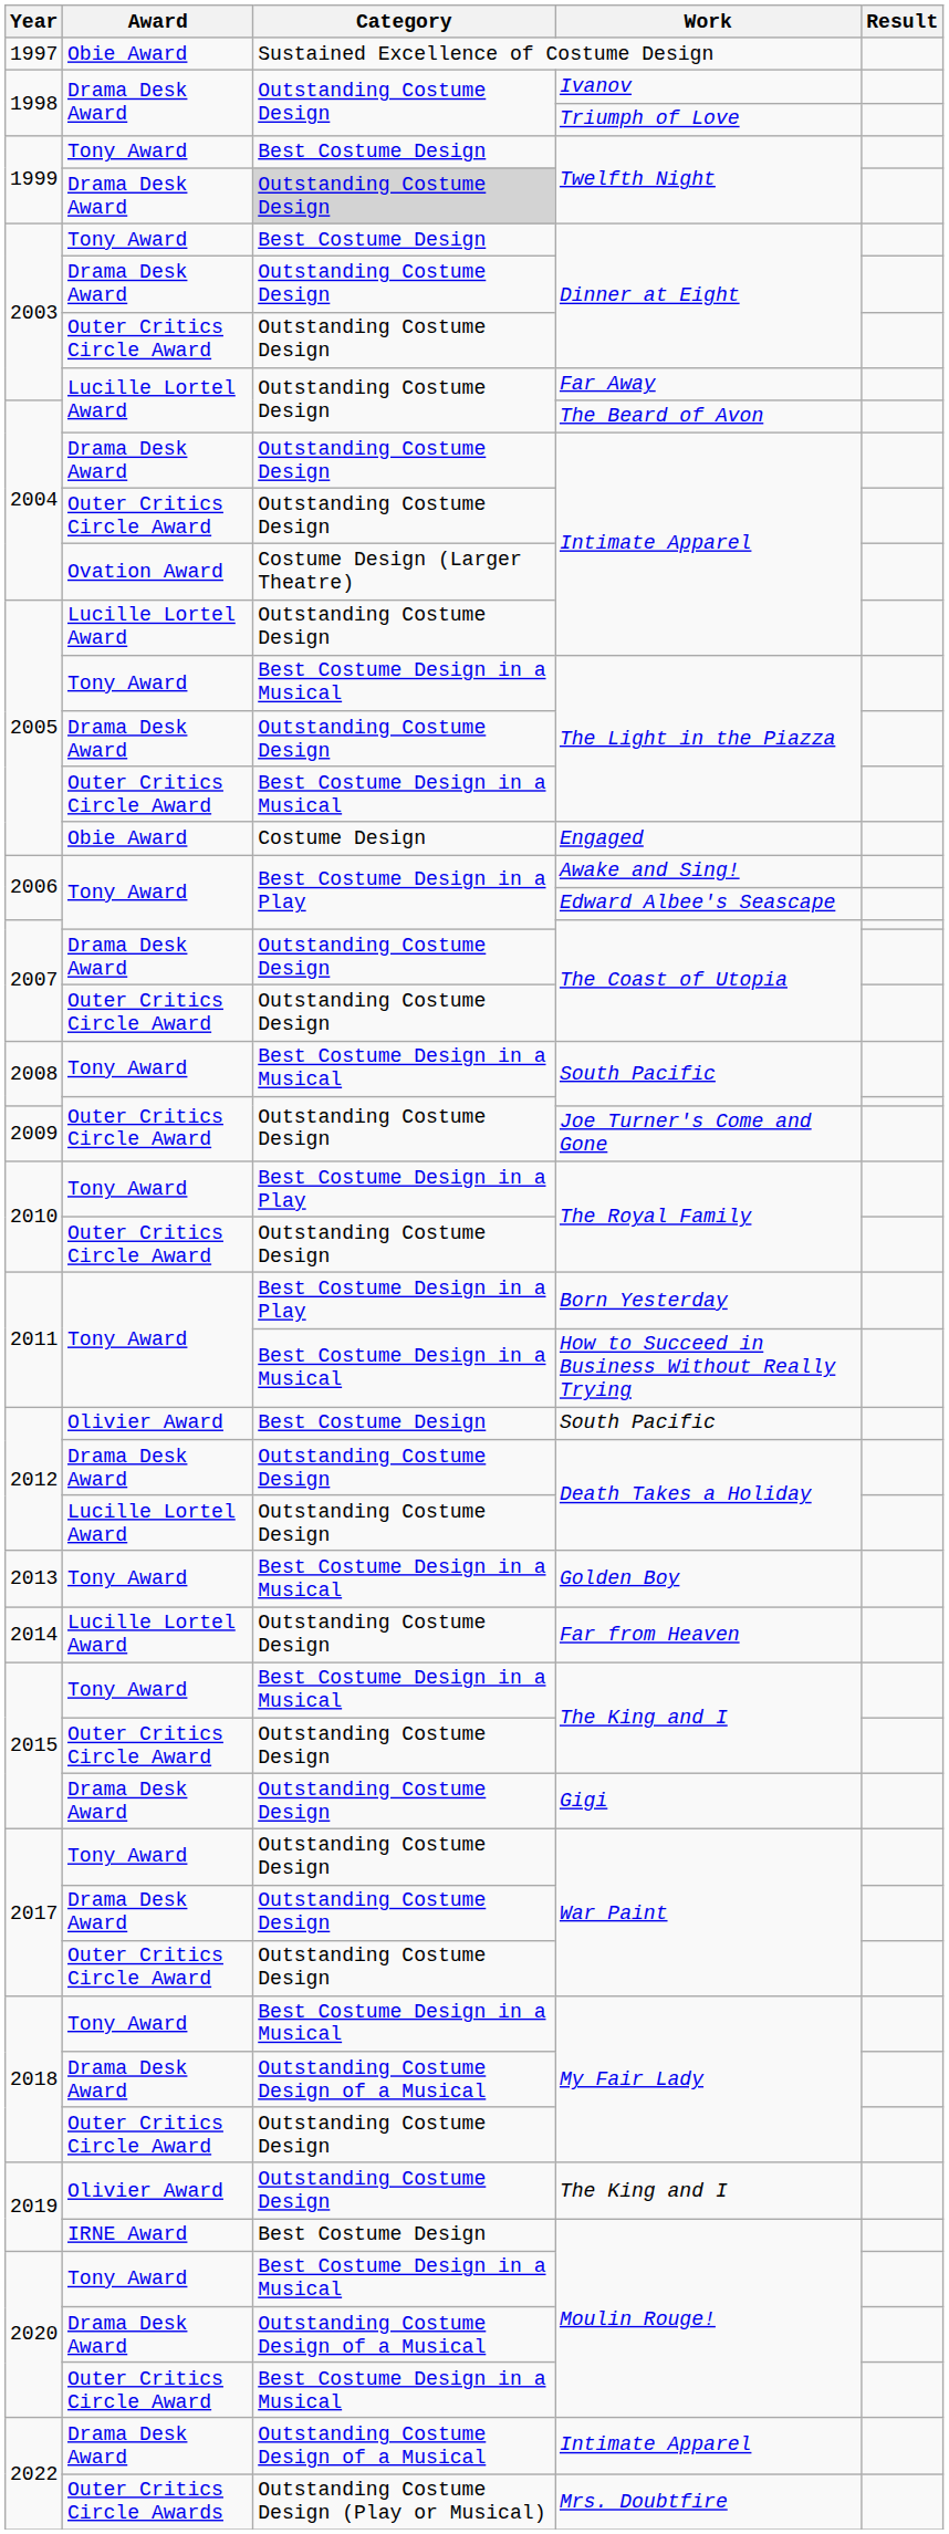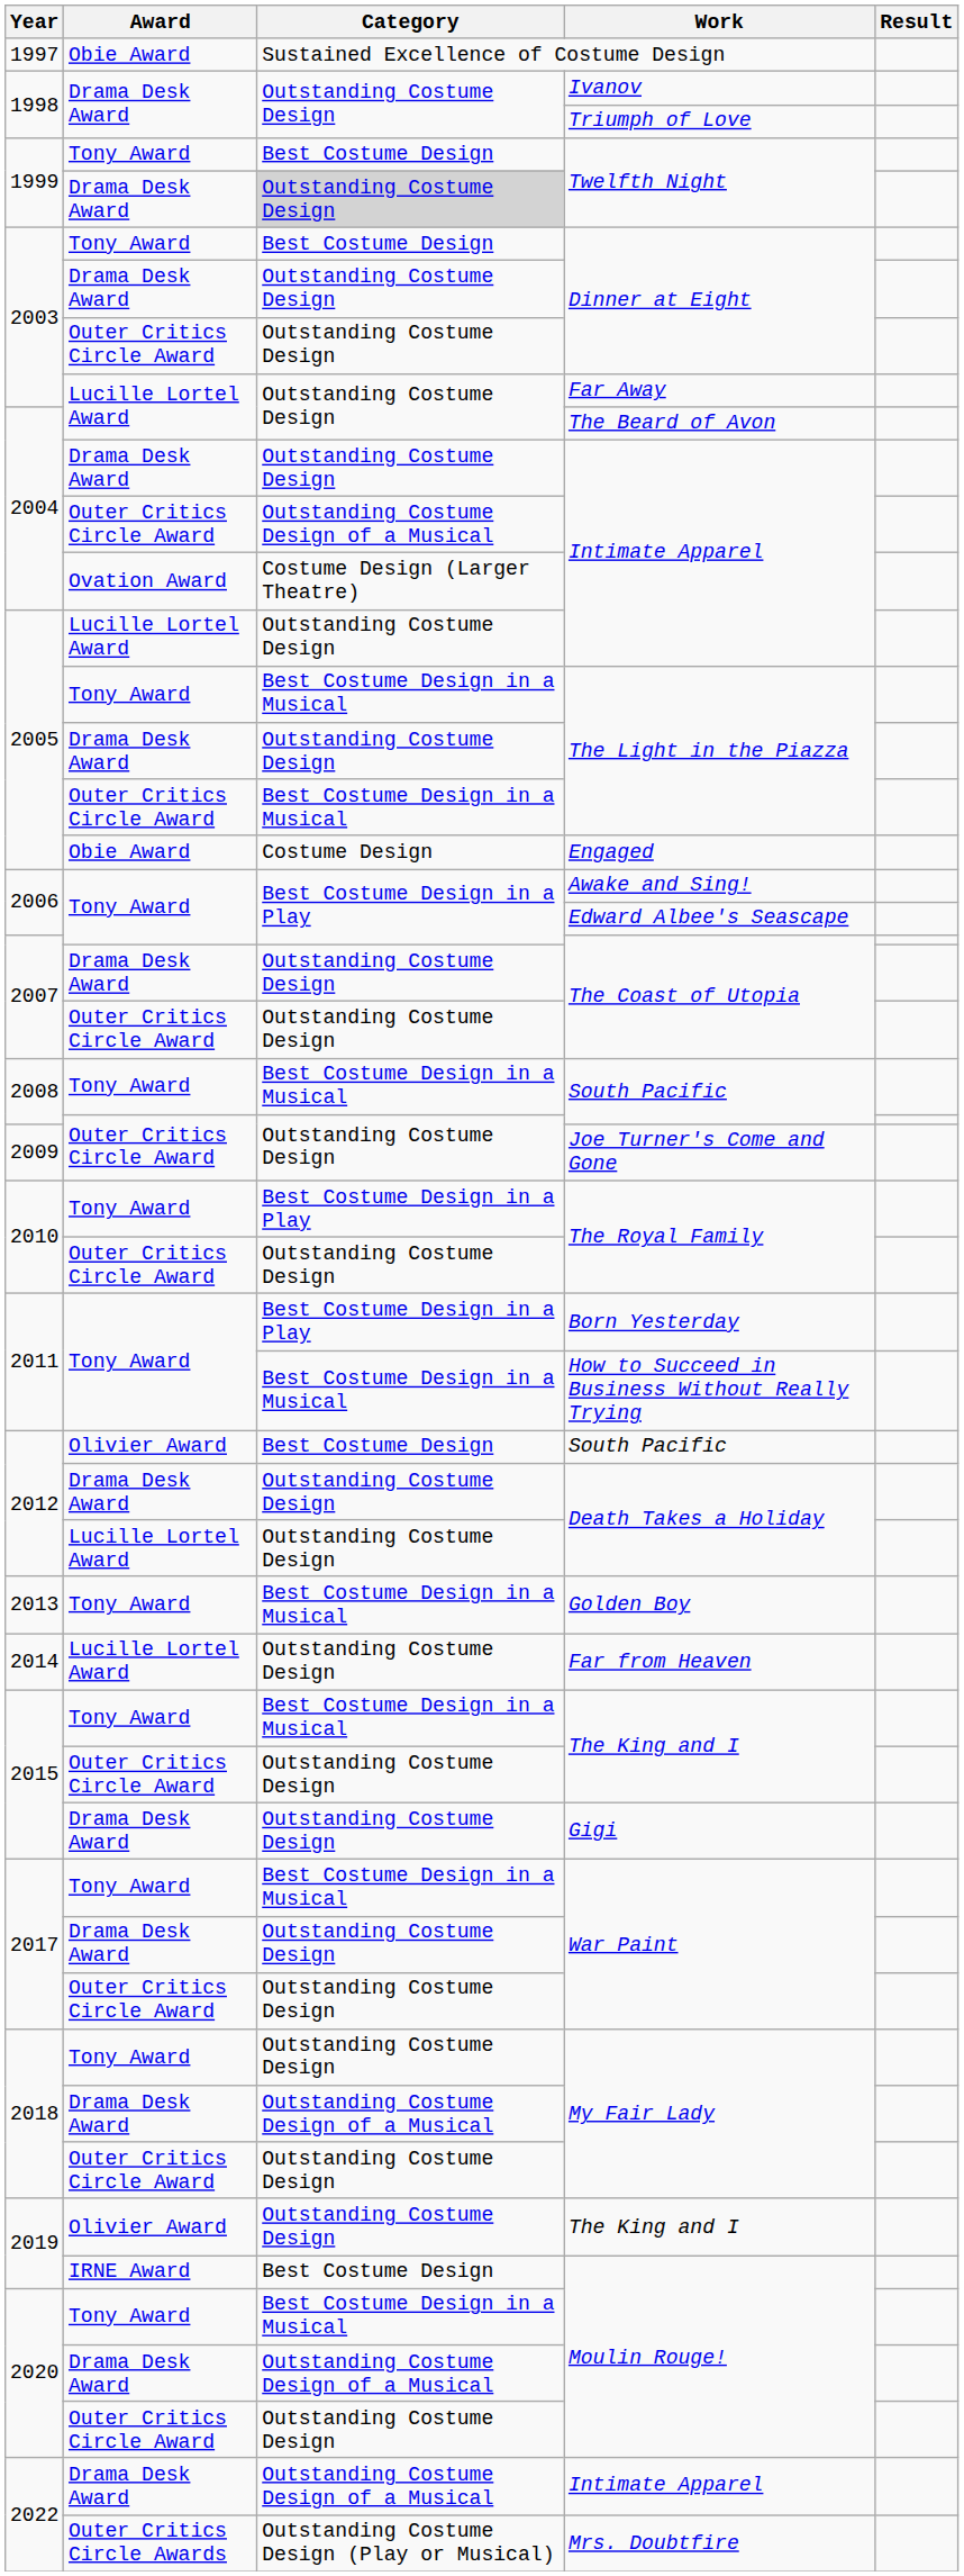 <table class="wikitable">
 <tr>
 <th>Year</th>
 <th>Award</th>
 <th>Category</th>
 <th>Work</th>
 <th>Result</th>
 </tr>
 <tr>
 <td>1997</td>
 <td><a href='#'>Obie Award</a></td>
 <td colspan="2">Sustained Excellence of Costume Design</td>
 <td></td>
 </tr>
 <tr>
 <td rowspan="2">1998</td>
 <td rowspan="2"><a href='#'>Drama Desk Award</a></td>
 <td rowspan="2"><a href='#'>Outstanding Costume Design</a></td>
 <td><a href='#'><em>Ivanov</em></a></td>
 <td></td>
 </tr>
 <tr>
 <td><a href='#'><em>Triumph of Love</em></a></td>
 <td></td>
 </tr>
 <tr>
 <td rowspan="2">1999</td>
 <td><a href='#'>Tony Award</a></td>
 <td><a href='#'>Best Costume Design</a></td>
 <td rowspan="2"><em><a href='#'>Twelfth Night</a></em></td>
 <td></td>
 </tr>
 <tr>
 <td><a href='#'>Drama Desk Award</a></td>
 <td style="background: lightgrey;"><a href='#'>Outstanding Costume Design</a></td>
 <td></td>
 </tr>
 <tr>
 <td rowspan="4">2003</td>
 <td><a href='#'>Tony Award</a></td>
 <td><a href='#'>Best Costume Design</a></td>
 <td rowspan="3"><em><a href='#'>Dinner at Eight</a></em></td>
 <td></td>
 </tr>
 <tr>
 <td><a href='#'>Drama Desk Award</a></td>
 <td><a href='#'>Outstanding Costume Design</a></td>
 <td></td>
 </tr>
 <tr>
 <td><a href='#'>Outer Critics Circle Award</a></td>
 <td Outstanding Costume Design>Outstanding Costume Design</td>
 <td></td>
 </tr>
 <tr>
 <td rowspan="2"><a href='#'>Lucille Lortel Award</a></td>
 <td rowspan="2">Outstanding Costume Design</td>
 <td><a href='#'><em>Far Away</em></a></td>
 <td></td>
 </tr>
 <tr>
 <td rowspan="4">2004</td>
 <td><em><a href='#'>The Beard of Avon</a></em></td>
 <td></td>
 </tr>
 <tr>
 <td><a href='#'>Drama Desk Award</a></td>
 <td><a href='#'>Outstanding Costume Design</a></td>
 <td rowspan="4"><a href='#'><em>Intimate Apparel</em></a></td>
 <td></td>
 </tr>
 <tr>
 <td><a href='#'>Outer Critics Circle Award</a></td>
-<td Outstanding Costume Design>Outstanding Costume Design</td>
+<td><a href='#'>Outstanding Costume Design of a Musical</a></td>
 <td></td>
 </tr>
 <tr>
 <td><a href='#'>Ovation Award</a></td>
 <td>Costume Design (Larger Theatre)</td>
 <td></td>
 </tr>
 <tr>
 <td rowspan="5">2005</td>
 <td><a href='#'>Lucille Lortel Award</a></td>
 <td Outstanding Costume Design>Outstanding Costume Design</td>
 <td></td>
 </tr>
 <tr>
 <td><a href='#'>Tony Award</a></td>
 <td><a href='#'>Best Costume Design in a Musical</a></td>
 <td rowspan="3"><em><a href='#'>The Light in the Piazza</a></em></td>
 <td></td>
 </tr>
 <tr>
 <td><a href='#'>Drama Desk Award</a></td>
 <td><a href='#'>Outstanding Costume Design</a></td>
 <td></td>
 </tr>
 <tr>
 <td><a href='#'>Outer Critics Circle Award</a></td>
 <td><a href='#'>Best Costume Design in a Musical</a></td>
 <td></td>
 </tr>
 <tr>
 <td><a href='#'>Obie Award</a></td>
 <td>Costume Design</td>
 <td><a href='#'><em>Engaged</em></a></td>
 <td></td>
 </tr>
 <tr>
 <td rowspan="2">2006</td>
 <td rowspan="3"><a href='#'>Tony Award</a></td>
 <td rowspan="3"><a href='#'>Best Costume Design in a Play</a></td>
 <td><em><a href='#'>Awake and Sing!</a></em></td>
 <td></td>
 </tr>
 <tr>
 <td><em><a href='#'>Edward Albee's Seascape</a></em></td>
 <td></td>
 </tr>
 <tr>
 <td rowspan="3">2007</td>
 <td rowspan="3"><em><a href='#'>The Coast of Utopia</a></em></td>
 <td></td>
 </tr>
 <tr>
 <td><a href='#'>Drama Desk Award</a></td>
 <td><a href='#'>Outstanding Costume Design</a></td>
 <td></td>
 </tr>
 <tr>
 <td><a href='#'>Outer Critics Circle Award</a></td>
 <td Outstanding Costume Design>Outstanding Costume Design</td>
 <td></td>
 </tr>
 <tr>
 <td rowspan="2">2008</td>
 <td><a href='#'>Tony Award</a></td>
 <td><a href='#'>Best Costume Design in a Musical</a></td>
 <td rowspan="2"><em><a href='#'>South Pacific</a></em></td>
 <td></td>
 </tr>
 <tr>
 <td rowspan="2"><a href='#'>Outer Critics Circle Award</a></td>
 <td rowspan="2">Outstanding Costume Design</td>
 <td></td>
 </tr>
 <tr>
 <td>2009</td>
 <td><em><a href='#'>Joe Turner's Come and Gone</a></em></td>
 <td></td>
 </tr>
 <tr>
 <td rowspan="2">2010</td>
 <td><a href='#'>Tony Award</a></td>
 <td><a href='#'>Best Costume Design in a Play</a></td>
 <td rowspan="2"><em><a href='#'>The Royal Family</a></em></td>
 <td></td>
 </tr>
 <tr>
 <td><a href='#'>Outer Critics Circle Award</a></td>
 <td Outstanding Costume Design>Outstanding Costume Design</td>
 <td></td>
 </tr>
 <tr>
 <td rowspan="2">2011</td>
 <td rowspan="2"><a href='#'>Tony Award</a></td>
 <td><a href='#'>Best Costume Design in a Play</a></td>
 <td><em><a href='#'>Born Yesterday</a></em></td>
 <td></td>
 </tr>
 <tr>
 <td><a href='#'>Best Costume Design in a Musical</a></td>
 <td><em><a href='#'>How to Succeed in Business Without Really Trying</a></em></td>
 <td></td>
 </tr>
 <tr>
 <td rowspan="3">2012</td>
 <td><a href='#'>Olivier Award</a></td>
 <td><a href='#'>Best Costume Design</a></td>
 <td><em>South Pacific</em></td>
 <td></td>
 </tr>
 <tr>
 <td><a href='#'>Drama Desk Award</a></td>
 <td><a href='#'>Outstanding Costume Design</a></td>
 <td rowspan="2"><a href='#'><em>Death Takes a Holiday</em></a></td>
 <td></td>
 </tr>
 <tr>
 <td><a href='#'>Lucille Lortel Award</a></td>
 <td Outstanding Costume Design>Outstanding Costume Design</td>
 <td></td>
 </tr>
 <tr>
 <td>2013</td>
 <td><a href='#'>Tony Award</a></td>
 <td><a href='#'>Best Costume Design in a Musical</a></td>
 <td><em><a href='#'>Golden Boy</a></em></td>
 <td></td>
 </tr>
 <tr>
 <td>2014</td>
 <td><a href='#'>Lucille Lortel Award</a></td>
 <td>Outstanding Costume Design</td>
 <td><a href='#'><em>Far from Heaven</em></a></td>
 <td></td>
 </tr>
 <tr>
 <td rowspan="3">2015</td>
 <td><a href='#'>Tony Award</a></td>
 <td><a href='#'>Best Costume Design in a Musical</a></td>
 <td rowspan="2"><em><a href='#'>The King and I</a></em></td>
 <td></td>
 </tr>
 <tr>
 <td><a href='#'>Outer Critics Circle Award</a></td>
 <td Outstanding Costume Design>Outstanding Costume Design</td>
 <td></td>
 </tr>
 <tr>
 <td><a href='#'>Drama Desk Award</a></td>
 <td><a href='#'>Outstanding Costume Design</a></td>
 <td><a href='#'><em>Gigi</em></a></td>
 <td></td>
 </tr>
 <tr>
 <td rowspan="3">2017</td>
 <td><a href='#'>Tony Award</a></td>
-<td Outstanding Costume Design>Outstanding Costume Design</td>
+<td><a href='#'>Best Costume Design in a Musical</a></td>
 <td rowspan="3"><em><a href='#'>War Paint</a></em></td>
 <td></td>
 </tr>
 <tr>
 <td><a href='#'>Drama Desk Award</a></td>
 <td><a href='#'>Outstanding Costume Design</a></td>
 <td></td>
 </tr>
 <tr>
 <td><a href='#'>Outer Critics Circle Award</a></td>
 <td>Outstanding Costume Design</td>
 <td></td>
 </tr>
 <tr>
 <td rowspan="3">2018</td>
 <td><a href='#'>Tony Award</a></td>
-<td><a href='#'>Best Costume Design in a Musical</a></td>
+<td>Outstanding Costume Design</td>
 <td rowspan="3"><em><a href='#'>My Fair Lady</a></em></td>
 <td></td>
 </tr>
 <tr>
 <td><a href='#'>Drama Desk Award</a></td>
 <td><a href='#'>Outstanding Costume Design of a Musical</a></td>
 <td></td>
 </tr>
 <tr>
 <td><a href='#'>Outer Critics Circle Award</a></td>
 <td>Outstanding Costume Design</td>
 <td></td>
 </tr>
 <tr>
 <td rowspan="2">2019</td>
 <td><a href='#'>Olivier Award</a></td>
 <td><a href='#'>Outstanding Costume Design</a></td>
 <td><em>The King and I</em></td>
 <td></td>
 </tr>
 <tr>
 <td><a href='#'>IRNE Award</a></td>
 <td>Best Costume Design</td>
 <td rowspan="4"><a href='#'><em>Moulin Rouge!</em></a></td>
 <td></td>
 </tr>
 <tr>
 <td rowspan="3">2020</td>
 <td><a href='#'>Tony Award</a></td>
 <td><a href='#'>Best Costume Design in a Musical</a></td>
 <td></td>
 </tr>
 <tr>
 <td><a href='#'>Drama Desk Award</a></td>
 <td><a href='#'>Outstanding Costume Design of a Musical</a></td>
 <td></td>
 </tr>
 <tr>
 <td><a href='#'>Outer Critics Circle Award</a></td>
-<td><a href='#'>Best Costume Design in a Musical</a></td>
+<td>Outstanding Costume Design</td>
 <td></td>
 </tr>
 <tr>
 <td rowspan="2">2022</td>
 <td><a href='#'>Drama Desk Award</a></td>
 <td><a href='#'>Outstanding Costume Design of a Musical</a></td>
 <td><em><a href='#'>Intimate Apparel</a></em></td>
 <td></td>
 </tr>
 <tr>
 <td><a href='#'>Outer Critics Circle Awards</a></td>
 <td>Outstanding Costume Design (Play or Musical)</td>
 <td><em><a href='#'>Mrs. Doubtfire</a></em></td>
 <td></td>
 </tr>
 </table>
